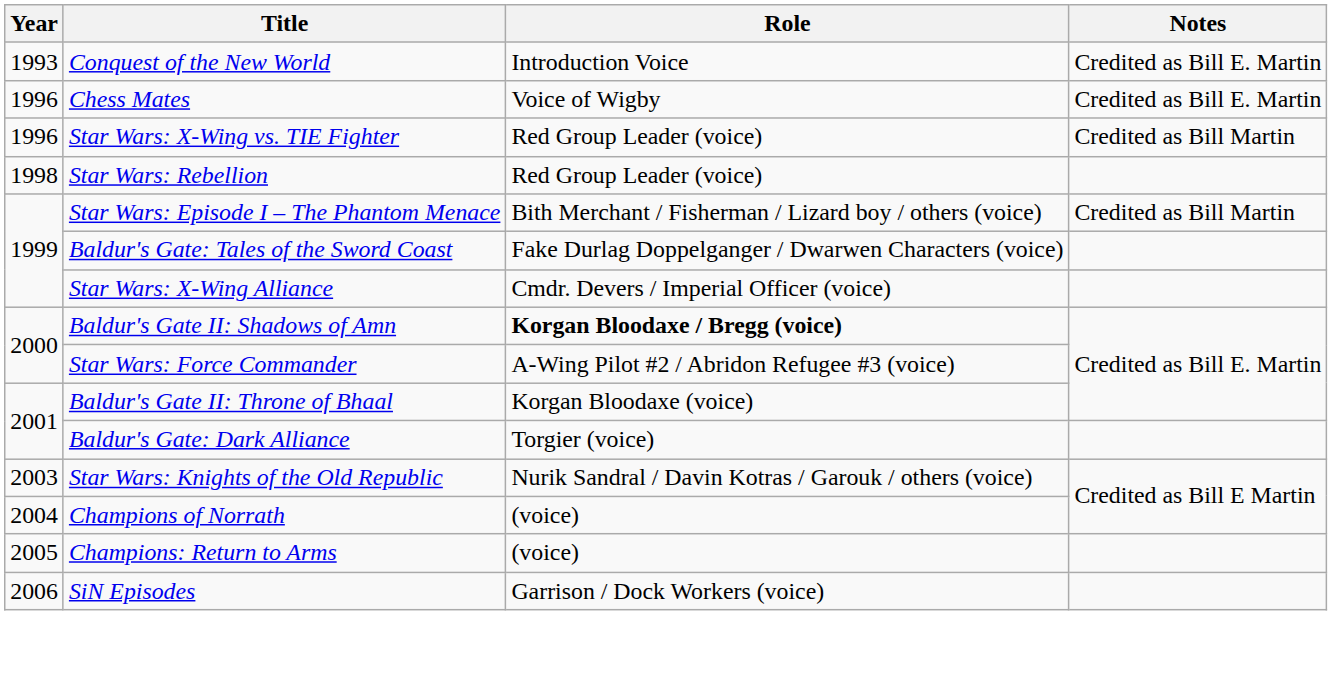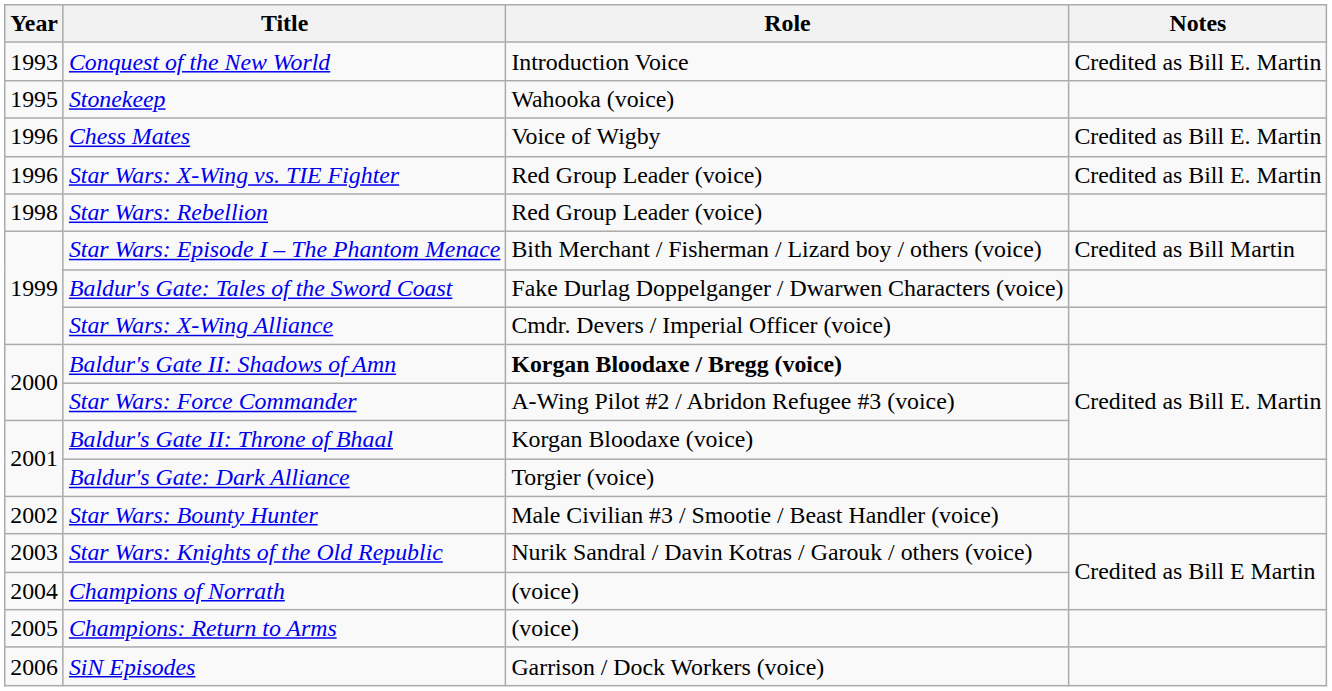 <table class="wikitable sortable plainrowheaders" style="white-space:nowrap">
 <tr>
 <th>Year</th>
 <th>Title</th>
 <th>Role</th>
 <th>Notes</th>
 </tr>
 <tr>
 <td>1993</td>
 <td><em><a href='#'>Conquest of the New World</a></em></td>
 <td>Introduction Voice</td>
 <td>Credited as Bill E. Martin</td>
 </tr>
 <tr>
+<td>1995</td>
+<td><em><a href='#'>Stonekeep</a></em></td>
+<td>Wahooka (voice)</td>
+<td></td>
+</tr>
+<tr>
 <td>1996</td>
 <td><em><a href='#'>Chess Mates</a></em></td>
 <td>Voice of Wigby</td>
 <td>Credited as Bill E. Martin</td>
 </tr>
 <tr>
 <td>1996</td>
 <td><em><a href='#'>Star Wars: X-Wing vs. TIE Fighter</a></em></td>
 <td>Red Group Leader (voice)</td>
-<td>Credited as Bill Martin</td>
+<td>Credited as Bill E. Martin</td>
 </tr>
 <tr>
 <td>1998</td>
 <td><em><a href='#'>Star Wars: Rebellion</a></em></td>
 <td>Red Group Leader (voice)</td>
 <td></td>
 </tr>
 <tr>
 <td rowspan="3">1999</td>
 <td><em><a href='#'>Star Wars: Episode I – The Phantom Menace</a></em></td>
 <td>Bith Merchant / Fisherman / Lizard boy / others (voice)</td>
 <td>Credited as Bill Martin</td>
 </tr>
 <tr>
 <td><em><a href='#'>Baldur's Gate: Tales of the Sword Coast</a></em></td>
 <td>Fake Durlag Doppelganger / Dwarwen Characters (voice)</td>
 <td></td>
 </tr>
 <tr>
 <td><em><a href='#'>Star Wars: X-Wing Alliance</a></em></td>
 <td>Cmdr. Devers / Imperial Officer (voice)</td>
 <td></td>
 </tr>
 <tr>
 <td rowspan="2">2000</td>
 <td><em><a href='#'>Baldur's Gate II: Shadows of Amn</a></em></td>
 <td><strong>Korgan Bloodaxe / Bregg (voice)</strong></td>
 <td rowspan="3">Credited as Bill E. Martin</td>
 </tr>
 <tr>
 <td><em><a href='#'>Star Wars: Force Commander</a></em></td>
 <td>A-Wing Pilot #2 / Abridon Refugee #3 (voice)</td>
 </tr>
 <tr>
 <td rowspan="2">2001</td>
 <td><em><a href='#'>Baldur's Gate II: Throne of Bhaal</a></em></td>
 <td>Korgan Bloodaxe (voice)</td>
 </tr>
 <tr>
 <td><em><a href='#'>Baldur's Gate: Dark Alliance</a></em></td>
 <td>Torgier (voice)</td>
 <td></td>
 </tr>
 <tr>
+<td>2002</td>
+<td><em><a href='#'>Star Wars: Bounty Hunter</a></em></td>
+<td>Male Civilian #3 / Smootie / Beast Handler (voice)</td>
+<td></td>
+</tr>
+<tr>
 <td>2003</td>
 <td><em><a href='#'>Star Wars: Knights of the Old Republic</a></em></td>
 <td>Nurik Sandral / Davin Kotras / Garouk / others (voice)</td>
 <td rowspan="2">Credited as Bill E Martin</td>
 </tr>
 <tr>
 <td>2004</td>
 <td><em><a href='#'>Champions of Norrath</a></em></td>
 <td>(voice)</td>
 </tr>
 <tr>
 <td>2005</td>
 <td><em><a href='#'>Champions: Return to Arms</a></em></td>
 <td>(voice)</td>
 <td></td>
 </tr>
 <tr>
 <td>2006</td>
 <td><em><a href='#'>SiN Episodes</a></em></td>
 <td>Garrison / Dock Workers (voice)</td>
 <td></td>
 </tr>
 </table>
